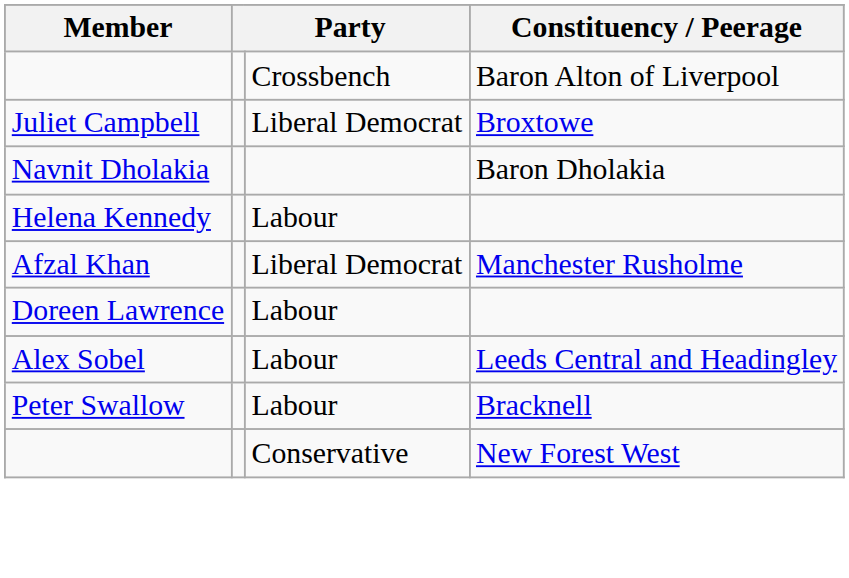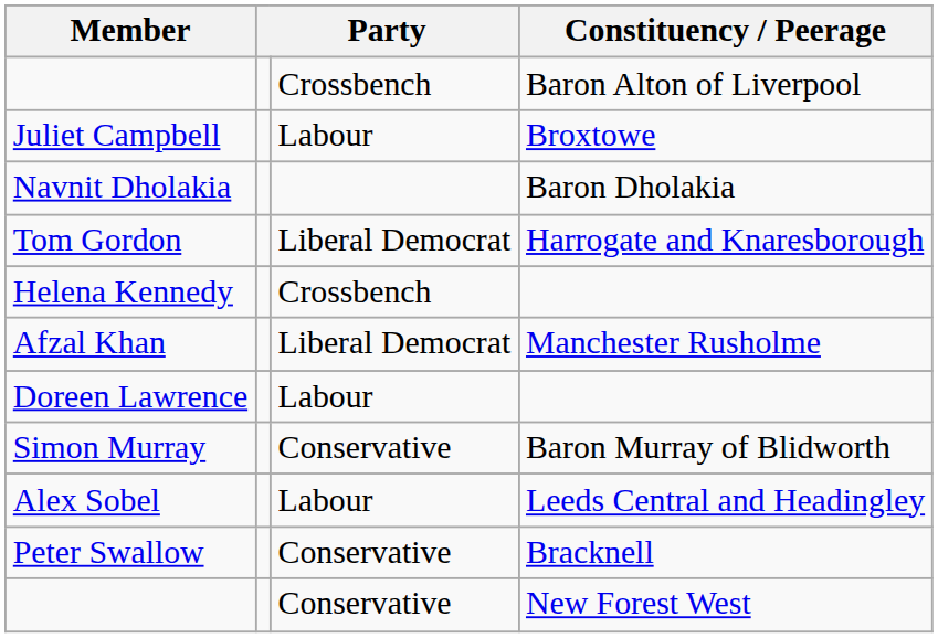 <table class="wikitable defaultleft col4center">
 <tr>
 <th>Member</th>
 <th colspan=2>Party</th>
 <th>Constituency / Peerage</th>
 </tr>
 <tr>
 <td></td>
 <td></td>
 <td>Crossbench</td>
 <td>Baron Alton of Liverpool</td>
 </tr>
 <tr>
 <td><a href='#'>Juliet Campbell</a></td>
 <td></td>
-<td>Liberal Democrat</td>
+<td>Labour</td>
 <td><a href='#'>Broxtowe</a></td>
 </tr>
 <tr>
 <td><a href='#'>Navnit Dholakia</a></td>
 <td></td>
 <td></td>
 <td>Baron Dholakia</td>
 </tr>
 <tr>
+<td><a href='#'>Tom Gordon</a></td>
+<td></td>
+<td>Liberal Democrat</td>
+<td><a href='#'>Harrogate and Knaresborough</a></td>
+</tr>
+<tr>
 <td><a href='#'>Helena Kennedy</a></td>
 <td></td>
-<td>Labour</td>
+<td>Crossbench</td>
 <td></td>
 </tr>
 <tr>
 <td><a href='#'>Afzal Khan</a></td>
 <td></td>
 <td>Liberal Democrat</td>
 <td><a href='#'>Manchester Rusholme</a></td>
 </tr>
 <tr>
 <td><a href='#'>Doreen Lawrence</a></td>
 <td></td>
 <td>Labour</td>
 <td></td>
 </tr>
 <tr>
+<td><a href='#'>Simon Murray</a></td>
+<td></td>
+<td>Conservative</td>
+<td>Baron Murray of Blidworth</td>
+</tr>
+<tr>
 <td><a href='#'>Alex Sobel</a></td>
 <td></td>
 <td>Labour</td>
 <td><a href='#'>Leeds Central and Headingley</a></td>
 </tr>
 <tr>
 <td><a href='#'>Peter Swallow</a></td>
 <td></td>
-<td>Labour</td>
+<td>Conservative</td>
 <td><a href='#'>Bracknell</a></td>
 </tr>
 <tr>
 <td></td>
 <td></td>
 <td>Conservative</td>
 <td><a href='#'>New Forest West</a></td>
 </tr>
 </table>
